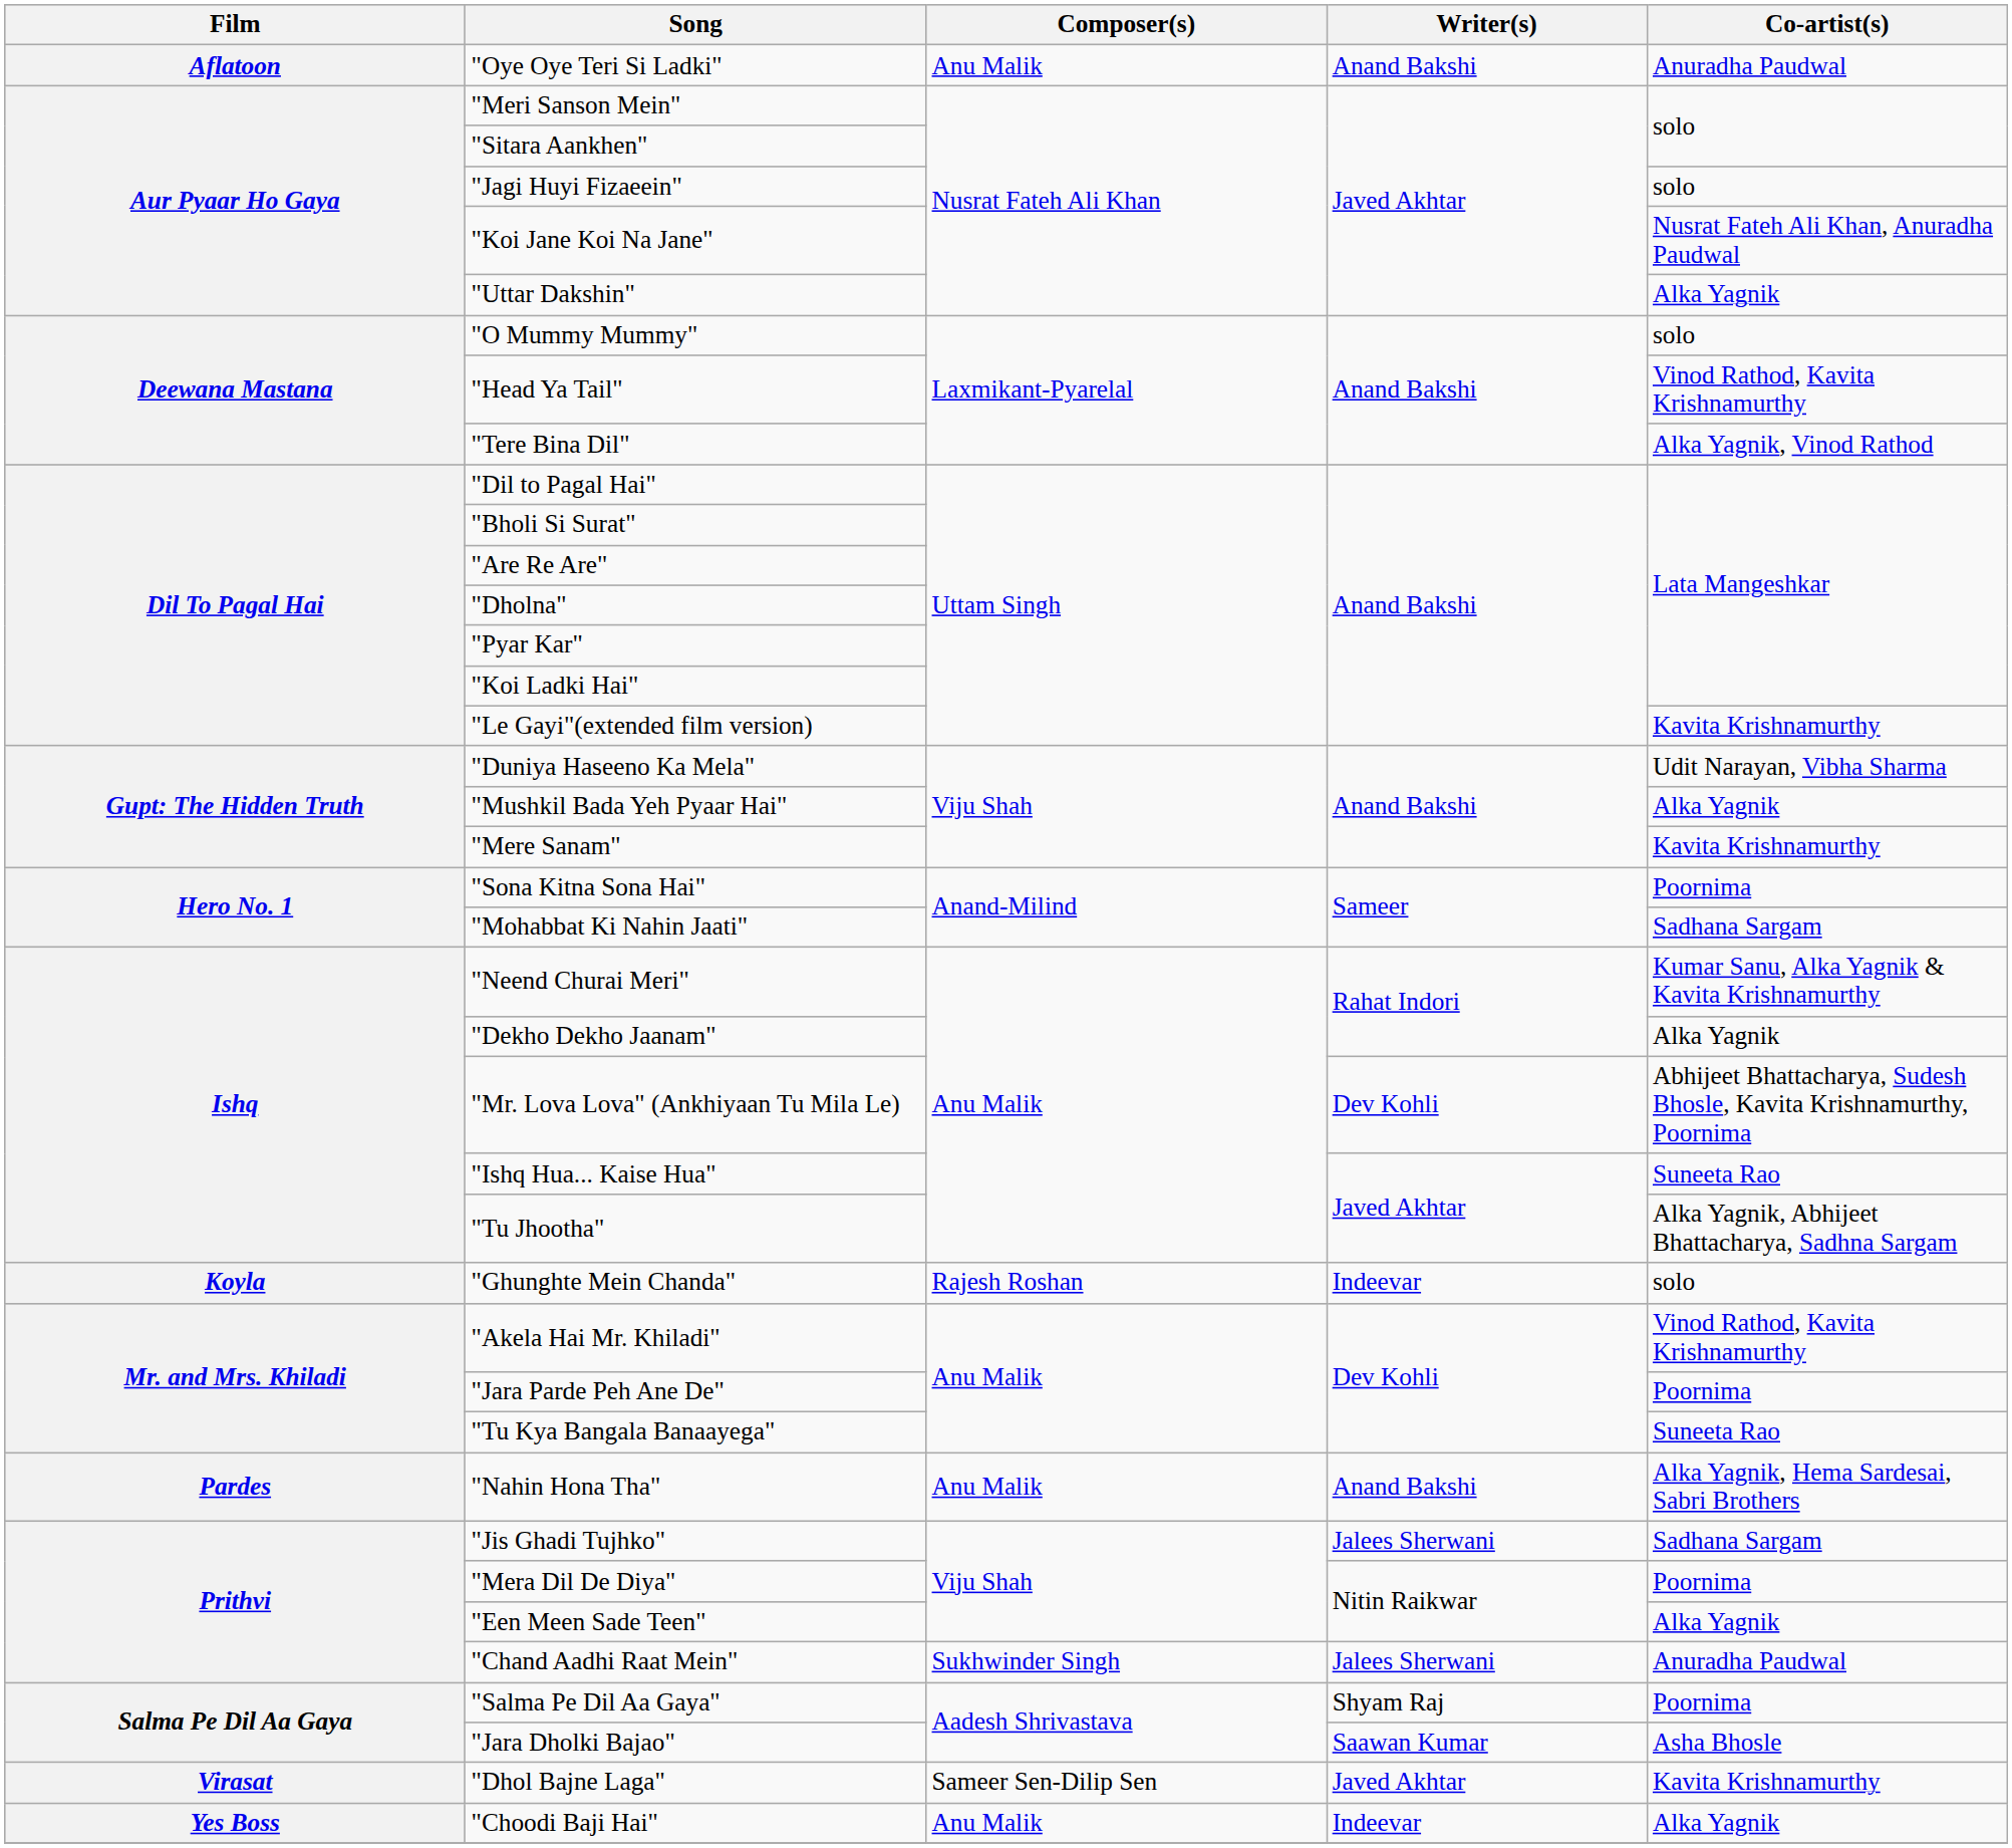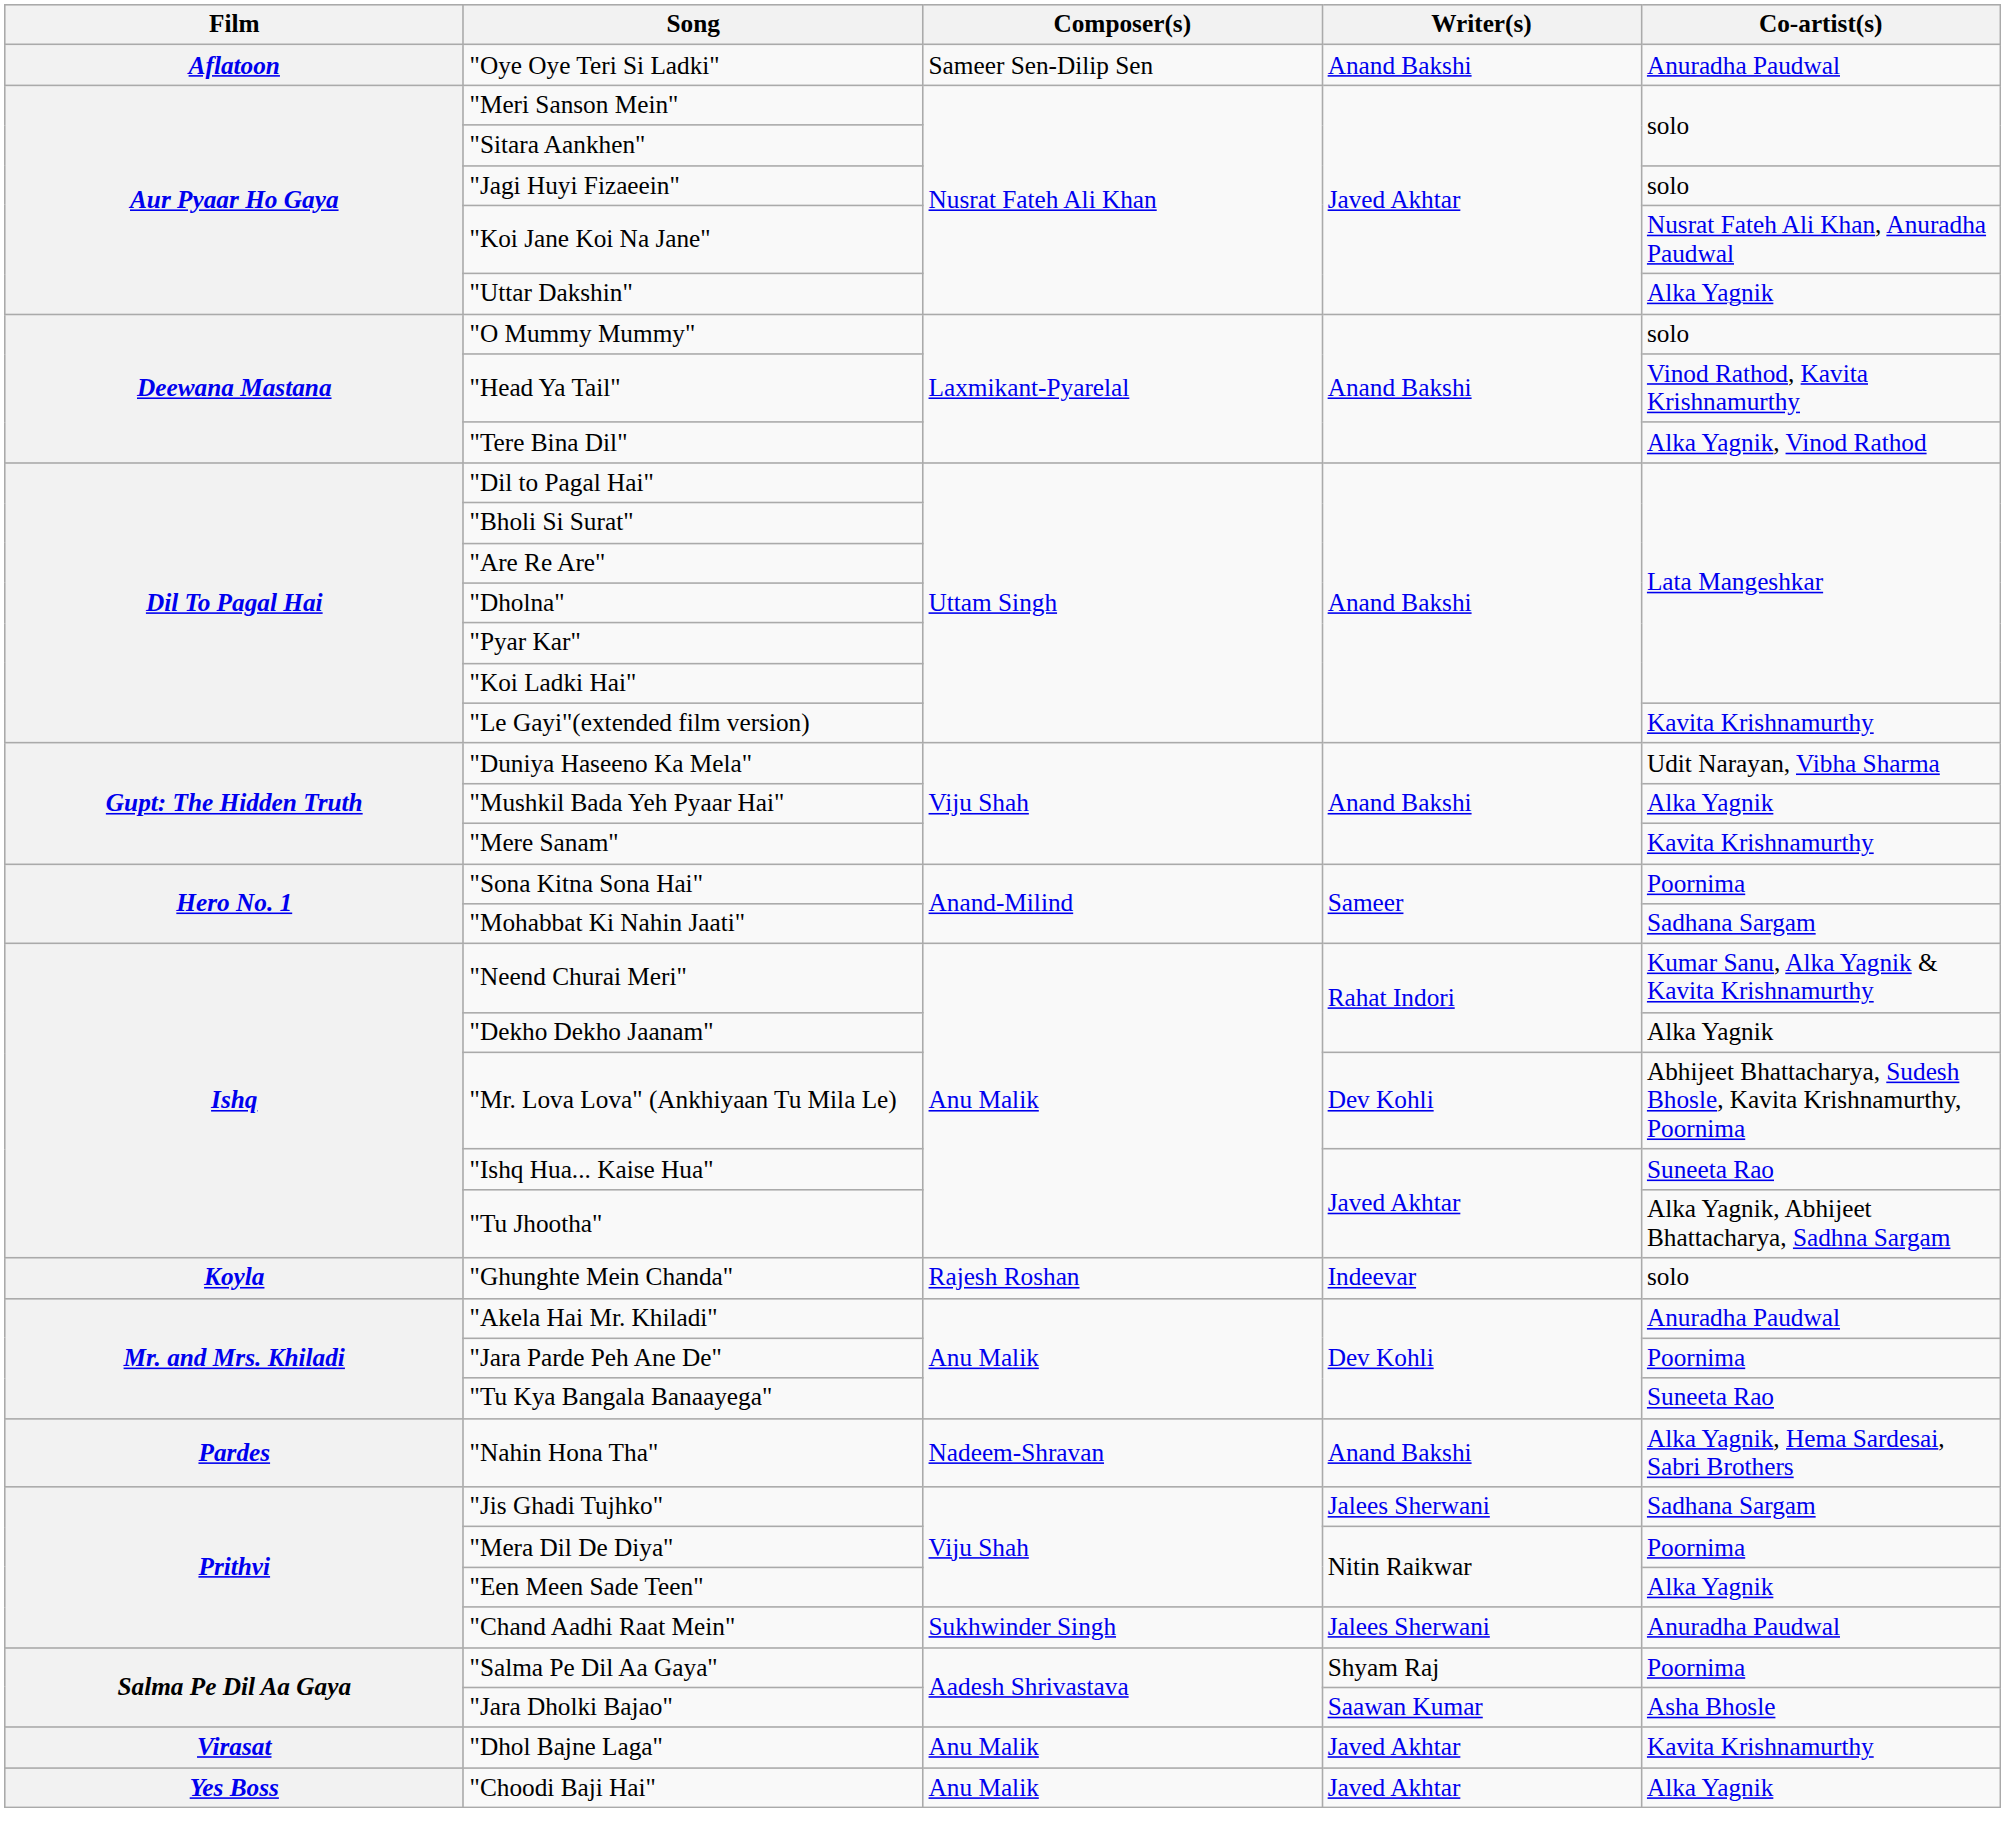 <table class="wikitable plainrowheaders" width="100%" textcolor:#000;">
 <tr>
 <th scope="col" width=23%>Film</th>
 <th scope="col" width=23%>Song</th>
 <th scope="col" width=20%>Composer(s)</th>
 <th scope="col" width=16%>Writer(s)</th>
 <th scope="col" width=18%>Co-artist(s)</th>
 </tr>
 <tr>
 <th><em><a href='#'>Aflatoon</a></em></th>
 <td>"Oye Oye Teri Si Ladki"</td>
-<td><a href='#'>Anu Malik</a></td>
+<td>Sameer Sen-Dilip Sen</td>
 <td><a href='#'>Anand Bakshi</a></td>
 <td><a href='#'>Anuradha Paudwal</a></td>
 </tr>
 <tr>
 <th rowspan="5"><em><a href='#'>Aur Pyaar Ho Gaya</a></em></th>
 <td>"Meri Sanson Mein"</td>
 <td rowspan=5><a href='#'>Nusrat Fateh Ali Khan</a></td>
 <td rowspan=5><a href='#'>Javed Akhtar</a></td>
 <td rowspan=2>solo</td>
 </tr>
 <tr>
 <td>"Sitara Aankhen"</td>
 </tr>
 <tr>
 <td>"Jagi Huyi Fizaeein"</td>
 <td>solo</td>
 </tr>
 <tr>
 <td>"Koi Jane Koi Na Jane"</td>
 <td><a href='#'>Nusrat Fateh Ali Khan</a>, <a href='#'>Anuradha Paudwal</a></td>
 </tr>
 <tr>
 <td>"Uttar Dakshin"</td>
 <td><a href='#'>Alka Yagnik</a></td>
 </tr>
 <tr>
 <th Rowspan=3><em><a href='#'>Deewana Mastana</a></em></th>
 <td>"O Mummy Mummy"</td>
 <td rowspan=3><a href='#'>Laxmikant-Pyarelal</a></td>
 <td rowspan=3><a href='#'>Anand Bakshi</a></td>
 <td>solo</td>
 </tr>
 <tr>
 <td>"Head Ya Tail"</td>
 <td><a href='#'>Vinod Rathod</a>, <a href='#'>Kavita Krishnamurthy</a></td>
 </tr>
 <tr>
 <td>"Tere Bina Dil"</td>
 <td><a href='#'>Alka Yagnik</a>, <a href='#'>Vinod Rathod</a></td>
 </tr>
 <tr>
 <th rowspan="7"><em><a href='#'>Dil To Pagal Hai</a></em></th>
 <td>"Dil to Pagal Hai"</td>
 <td rowspan="7"><a href='#'>Uttam Singh</a></td>
 <td rowspan="7"><a href='#'>Anand Bakshi</a></td>
 <td rowspan="6"><a href='#'>Lata Mangeshkar</a></td>
 </tr>
 <tr>
 <td>"Bholi Si Surat"</td>
 </tr>
 <tr>
 <td>"Are Re Are"</td>
 </tr>
 <tr>
 <td>"Dholna"</td>
 </tr>
 <tr>
 <td>"Pyar Kar"</td>
 </tr>
 <tr>
 <td>"Koi Ladki Hai"</td>
 </tr>
 <tr>
 <td>"Le Gayi"(extended film version)</td>
 <td><a href='#'>Kavita Krishnamurthy</a></td>
 </tr>
 <tr>
 <th Rowspan=3><em><a href='#'>Gupt: The Hidden Truth</a></em></th>
 <td>"Duniya Haseeno Ka Mela"</td>
 <td rowspan=3><a href='#'>Viju Shah</a></td>
 <td rowspan=3><a href='#'>Anand Bakshi</a></td>
 <td>Udit Narayan, <a href='#'>Vibha Sharma</a></td>
 </tr>
 <tr>
 <td>"Mushkil Bada Yeh Pyaar Hai"</td>
 <td><a href='#'>Alka Yagnik</a></td>
 </tr>
 <tr>
 <td>"Mere Sanam"</td>
 <td><a href='#'>Kavita Krishnamurthy</a></td>
 </tr>
 <tr>
 <th Rowspan=2><em><a href='#'>Hero No. 1</a></em></th>
 <td>"Sona Kitna Sona Hai"</td>
 <td rowspan=2><a href='#'>Anand-Milind</a></td>
 <td rowspan=2><a href='#'>Sameer</a></td>
 <td><a href='#'>Poornima</a></td>
 </tr>
 <tr>
 <td>"Mohabbat Ki Nahin Jaati"</td>
 <td><a href='#'>Sadhana Sargam</a></td>
 </tr>
 <tr>
 <th Rowspan=5><em><a href='#'>Ishq</a></em></th>
 <td>"Neend Churai Meri"</td>
 <td rowspan=5><a href='#'>Anu Malik</a></td>
 <td rowspan=2><a href='#'>Rahat Indori</a></td>
 <td><a href='#'>Kumar Sanu</a>, <a href='#'>Alka Yagnik</a> & <a href='#'>Kavita Krishnamurthy</a></td>
 </tr>
 <tr>
 <td>"Dekho Dekho Jaanam"</td>
 <td>Alka Yagnik</td>
 </tr>
 <tr>
 <td>"Mr. Lova Lova" (Ankhiyaan Tu Mila Le)</td>
 <td><a href='#'>Dev Kohli</a></td>
 <td>Abhijeet Bhattacharya, <a href='#'>Sudesh Bhosle</a>, Kavita Krishnamurthy, <a href='#'>Poornima</a></td>
 </tr>
 <tr>
 <td>"Ishq Hua... Kaise Hua"</td>
 <td rowspan=2><a href='#'>Javed Akhtar</a></td>
 <td><a href='#'>Suneeta Rao</a></td>
 </tr>
 <tr>
 <td>"Tu Jhootha"</td>
 <td>Alka Yagnik, Abhijeet Bhattacharya, <a href='#'>Sadhna Sargam</a></td>
 </tr>
 <tr>
 <th><em><a href='#'>Koyla</a></em></th>
 <td>"Ghunghte Mein Chanda"</td>
 <td><a href='#'>Rajesh Roshan</a></td>
 <td><a href='#'>Indeevar</a></td>
 <td>solo</td>
 </tr>
 <tr>
 <th rowspan="3"><em><a href='#'>Mr. and Mrs. Khiladi</a></em></th>
 <td>"Akela Hai Mr. Khiladi"</td>
 <td rowspan=3><a href='#'>Anu Malik</a></td>
 <td rowspan=3><a href='#'>Dev Kohli</a></td>
-<td><a href='#'>Vinod Rathod</a>, <a href='#'>Kavita Krishnamurthy</a></td>
+<td><a href='#'>Anuradha Paudwal</a></td>
 </tr>
 <tr>
 <td>"Jara Parde Peh Ane De"</td>
 <td><a href='#'>Poornima</a></td>
 </tr>
 <tr>
 <td>"Tu Kya Bangala Banaayega"</td>
 <td><a href='#'>Suneeta Rao</a></td>
 </tr>
 <tr>
 <th><em><a href='#'>Pardes</a></em></th>
 <td>"Nahin Hona Tha"</td>
-<td><a href='#'>Anu Malik</a></td>
+<td><a href='#'>Nadeem-Shravan</a></td>
 <td><a href='#'>Anand Bakshi</a></td>
 <td><a href='#'>Alka Yagnik</a>, <a href='#'>Hema Sardesai</a>, <a href='#'>Sabri Brothers</a></td>
 </tr>
 <tr>
 <th Rowspan=4><em><a href='#'>Prithvi</a></em></th>
 <td>"Jis Ghadi Tujhko"</td>
 <td rowspan=3><a href='#'>Viju Shah</a></td>
 <td><a href='#'>Jalees Sherwani</a></td>
 <td><a href='#'>Sadhana Sargam</a></td>
 </tr>
 <tr>
 <td>"Mera Dil De Diya"</td>
 <td rowspan=2>Nitin Raikwar</td>
 <td><a href='#'>Poornima</a></td>
 </tr>
 <tr>
 <td>"Een Meen Sade Teen"</td>
 <td><a href='#'>Alka Yagnik</a></td>
 </tr>
 <tr>
 <td>"Chand Aadhi Raat Mein"</td>
 <td><a href='#'>Sukhwinder Singh</a></td>
 <td><a href='#'>Jalees Sherwani</a></td>
 <td><a href='#'>Anuradha Paudwal</a></td>
 </tr>
 <tr>
 <th Rowspan=2><em>Salma Pe Dil Aa Gaya</em></th>
 <td>"Salma Pe Dil Aa Gaya"</td>
 <td rowspan=2><a href='#'>Aadesh Shrivastava</a></td>
 <td>Shyam Raj</td>
 <td><a href='#'>Poornima</a></td>
 </tr>
 <tr>
 <td>"Jara Dholki Bajao"</td>
 <td><a href='#'>Saawan Kumar</a></td>
 <td><a href='#'>Asha Bhosle</a></td>
 </tr>
 <tr>
 <th><em><a href='#'>Virasat</a></em></th>
 <td>"Dhol Bajne Laga"</td>
-<td>Sameer Sen-Dilip Sen</td>
+<td><a href='#'>Anu Malik</a></td>
 <td><a href='#'>Javed Akhtar</a></td>
 <td><a href='#'>Kavita Krishnamurthy</a></td>
 </tr>
 <tr>
 <th><em><a href='#'>Yes Boss</a></em></th>
 <td>"Choodi Baji Hai"</td>
 <td><a href='#'>Anu Malik</a></td>
-<td><a href='#'>Indeevar</a></td>
+<td><a href='#'>Javed Akhtar</a></td>
 <td><a href='#'>Alka Yagnik</a></td>
 </tr>
 <tr>
 </tr>
 </table>
